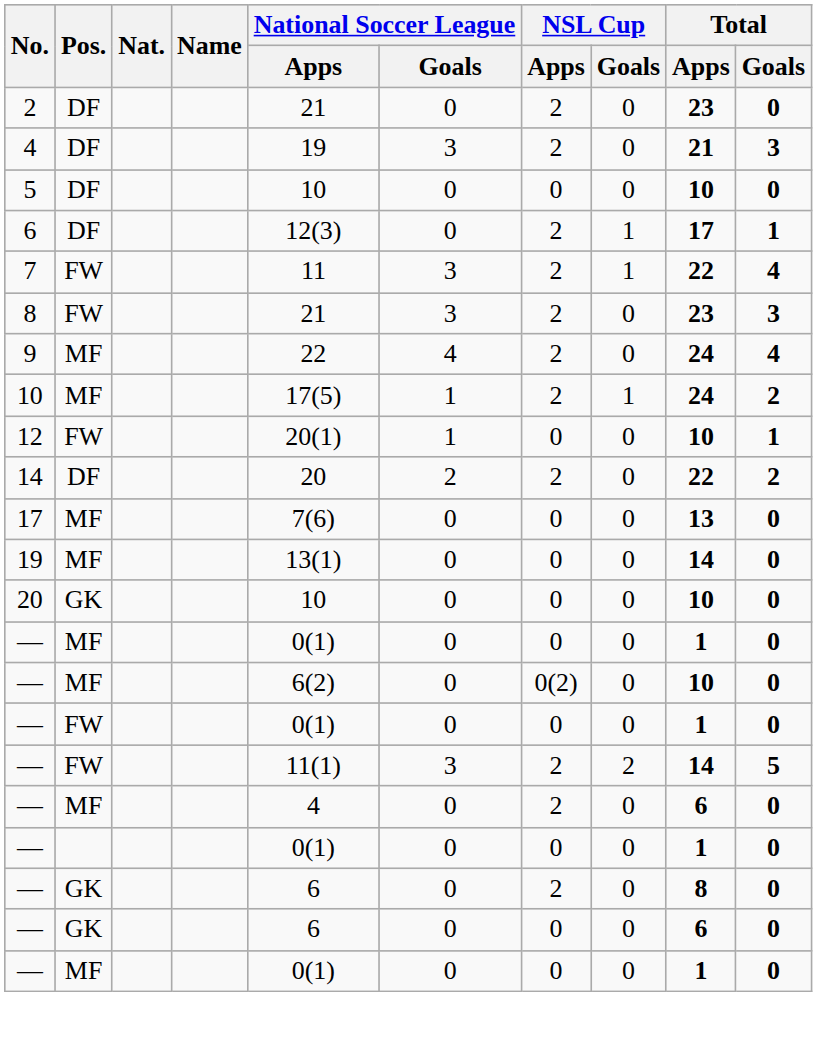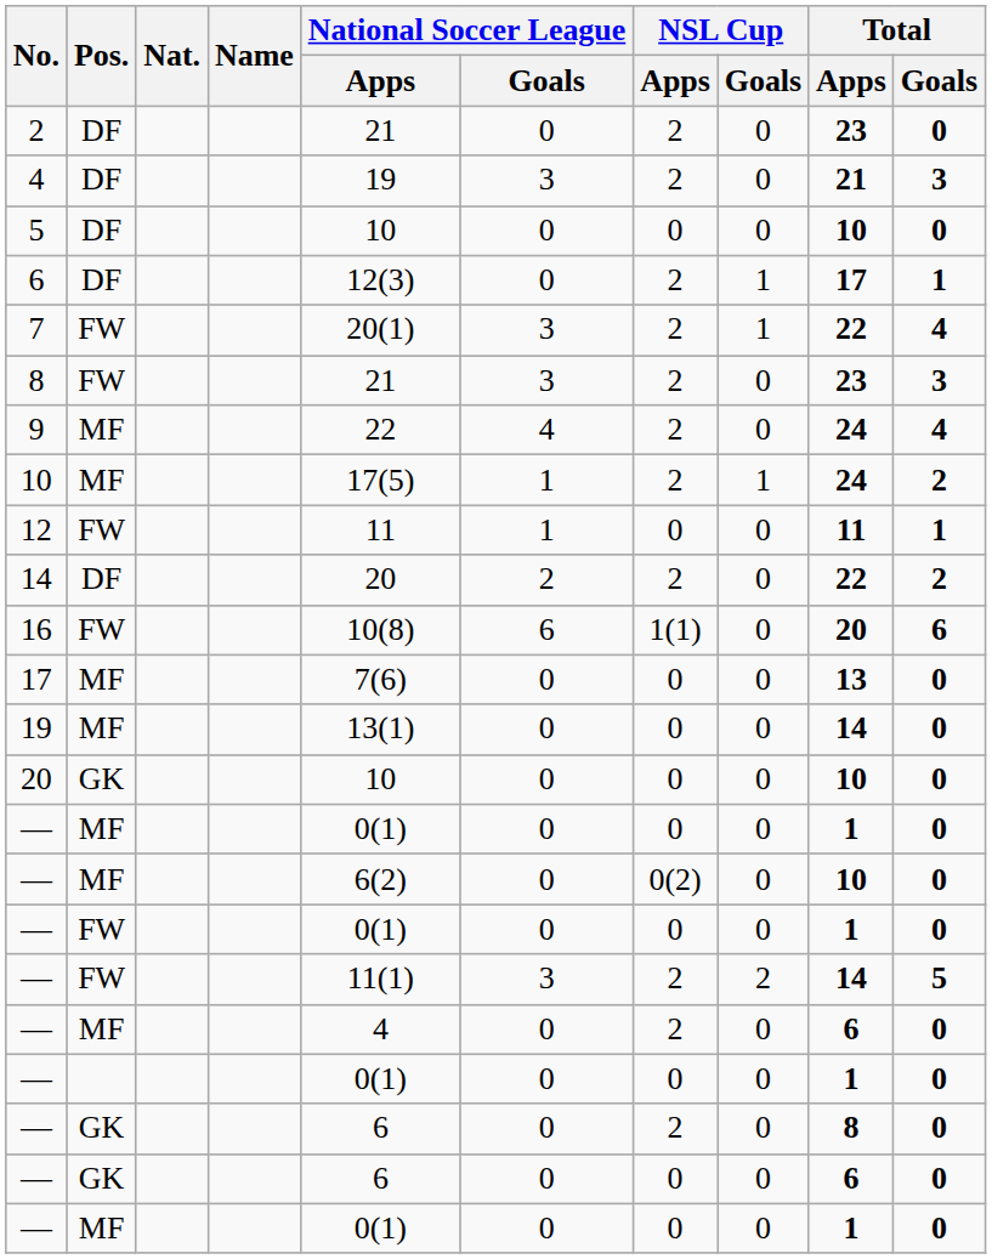 <table class="wikitable sortable" style="text-align:center">
 <tr>
 <th rowspan="2">No.</th>
 <th rowspan="2">Pos.</th>
 <th rowspan="2">Nat.</th>
 <th rowspan="2">Name</th>
 <th colspan="2"><a href='#'>National Soccer League</a></th>
 <th colspan="2"><a href='#'>NSL Cup</a></th>
 <th colspan="2">Total</th>
 </tr>
 <tr>
 <th>Apps</th>
 <th>Goals</th>
 <th>Apps</th>
 <th>Goals</th>
 <th>Apps</th>
 <th>Goals</th>
 </tr>
 <tr>
 <td>2</td>
 <td>DF</td>
 <td></td>
 <td align=left></td>
 <td>21</td>
 <td>0</td>
 <td>2</td>
 <td>0</td>
 <td><strong>23</strong></td>
 <td><strong>0</strong></td>
 </tr>
 <tr>
 <td>4</td>
 <td>DF</td>
 <td></td>
 <td align=left></td>
 <td>19</td>
 <td>3</td>
 <td>2</td>
 <td>0</td>
 <td><strong>21</strong></td>
 <td><strong>3</strong></td>
 </tr>
 <tr>
 <td>5</td>
 <td>DF</td>
 <td></td>
 <td align=left></td>
 <td>10</td>
 <td>0</td>
 <td>0</td>
 <td>0</td>
 <td><strong>10</strong></td>
 <td><strong>0</strong></td>
 </tr>
 <tr>
 <td>6</td>
 <td>DF</td>
 <td></td>
 <td align=left></td>
 <td>12(3)</td>
 <td>0</td>
 <td>2</td>
 <td>1</td>
 <td><strong>17</strong></td>
 <td><strong>1</strong></td>
 </tr>
 <tr>
 <td>7</td>
 <td>FW</td>
 <td></td>
 <td align=left></td>
-<td>11</td>
+<td>20(1)</td>
 <td>3</td>
 <td>2</td>
 <td>1</td>
 <td><strong>22</strong></td>
 <td><strong>4</strong></td>
 </tr>
 <tr>
 <td>8</td>
 <td>FW</td>
 <td></td>
 <td align=left></td>
 <td>21</td>
 <td>3</td>
 <td>2</td>
 <td>0</td>
 <td><strong>23</strong></td>
 <td><strong>3</strong></td>
 </tr>
 <tr>
 <td>9</td>
 <td>MF</td>
 <td></td>
 <td align=left></td>
 <td>22</td>
 <td>4</td>
 <td>2</td>
 <td>0</td>
 <td><strong>24</strong></td>
 <td><strong>4</strong></td>
 </tr>
 <tr>
 <td>10</td>
 <td>MF</td>
 <td></td>
 <td align=left></td>
 <td>17(5)</td>
 <td>1</td>
 <td>2</td>
 <td>1</td>
 <td><strong>24</strong></td>
 <td><strong>2</strong></td>
 </tr>
 <tr>
 <td>12</td>
 <td>FW</td>
 <td></td>
 <td align=left></td>
-<td>20(1)</td>
+<td>11</td>
 <td>1</td>
 <td>0</td>
 <td>0</td>
-<td><strong>10</strong></td>
+<td><strong>11</strong></td>
 <td><strong>1</strong></td>
 </tr>
 <tr>
 <td>14</td>
 <td>DF</td>
 <td></td>
 <td align=left></td>
 <td>20</td>
 <td>2</td>
 <td>2</td>
 <td>0</td>
 <td><strong>22</strong></td>
 <td><strong>2</strong></td>
+</tr>
+<tr>
+<td>16</td>
+<td>FW</td>
+<td></td>
+<td align=left></td>
+<td>10(8)</td>
+<td>6</td>
+<td>1(1)</td>
+<td>0</td>
+<td><strong>20</strong></td>
+<td><strong>6</strong></td>
 </tr>
 <tr>
 <td>17</td>
 <td>MF</td>
 <td></td>
 <td align=left></td>
 <td>7(6)</td>
 <td>0</td>
 <td>0</td>
 <td>0</td>
 <td><strong>13</strong></td>
 <td><strong>0</strong></td>
 </tr>
 <tr>
 <td>19</td>
 <td>MF</td>
 <td></td>
 <td align=left></td>
 <td>13(1)</td>
 <td>0</td>
 <td>0</td>
 <td>0</td>
 <td><strong>14</strong></td>
 <td><strong>0</strong></td>
 </tr>
 <tr>
 <td>20</td>
 <td>GK</td>
 <td></td>
 <td align=left></td>
 <td>10</td>
 <td>0</td>
 <td>0</td>
 <td>0</td>
 <td><strong>10</strong></td>
 <td><strong>0</strong></td>
 </tr>
 <tr>
 <td>—</td>
 <td>MF</td>
 <td></td>
 <td align=left></td>
 <td>0(1)</td>
 <td>0</td>
 <td>0</td>
 <td>0</td>
 <td><strong>1</strong></td>
 <td><strong>0</strong></td>
 </tr>
 <tr>
 <td>—</td>
 <td>MF</td>
 <td></td>
 <td align=left></td>
 <td>6(2)</td>
 <td>0</td>
 <td>0(2)</td>
 <td>0</td>
 <td><strong>10</strong></td>
 <td><strong>0</strong></td>
 </tr>
 <tr>
 <td>—</td>
 <td>FW</td>
 <td></td>
 <td align=left></td>
 <td>0(1)</td>
 <td>0</td>
 <td>0</td>
 <td>0</td>
 <td><strong>1</strong></td>
 <td><strong>0</strong></td>
 </tr>
 <tr>
 <td>—</td>
 <td>FW</td>
 <td></td>
 <td align=left></td>
 <td>11(1)</td>
 <td>3</td>
 <td>2</td>
 <td>2</td>
 <td><strong>14</strong></td>
 <td><strong>5</strong></td>
 </tr>
 <tr>
 <td>—</td>
 <td>MF</td>
 <td></td>
 <td align=left></td>
 <td>4</td>
 <td>0</td>
 <td>2</td>
 <td>0</td>
 <td><strong>6</strong></td>
 <td><strong>0</strong></td>
 </tr>
 <tr>
 <td>—</td>
 <td></td>
 <td></td>
 <td align=left></td>
 <td>0(1)</td>
 <td>0</td>
 <td>0</td>
 <td>0</td>
 <td><strong>1</strong></td>
 <td><strong>0</strong></td>
 </tr>
 <tr>
 <td>—</td>
 <td>GK</td>
 <td></td>
 <td align=left></td>
 <td>6</td>
 <td>0</td>
 <td>2</td>
 <td>0</td>
 <td><strong>8</strong></td>
 <td><strong>0</strong></td>
 </tr>
 <tr>
 <td>—</td>
 <td>GK</td>
 <td></td>
 <td align=left></td>
 <td>6</td>
 <td>0</td>
 <td>0</td>
 <td>0</td>
 <td><strong>6</strong></td>
 <td><strong>0</strong></td>
 </tr>
 <tr>
 <td>—</td>
 <td>MF</td>
 <td></td>
 <td align=left></td>
 <td>0(1)</td>
 <td>0</td>
 <td>0</td>
 <td>0</td>
 <td><strong>1</strong></td>
 <td><strong>0</strong></td>
 </tr>
 </table>
